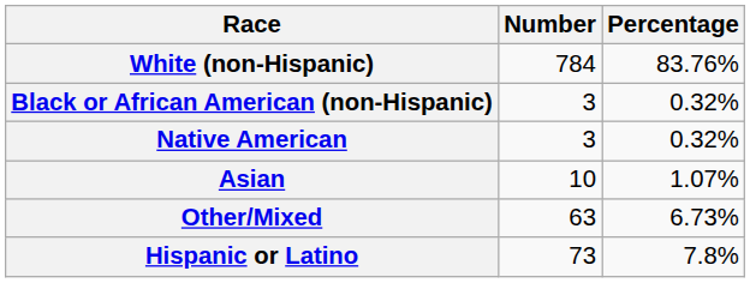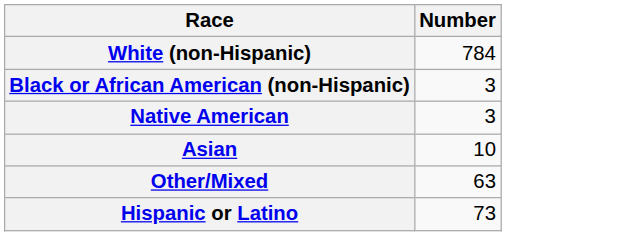 <table class="wikitable" style="text-align:right">
 <tr>
 <th scope="col">Race</th>
 <th scope="col">Number</th>
-<th scope="col">Percentage</th>
 </tr>
 <tr>
 <th scope="row"><a href='#'>White</a> (non-Hispanic)</th>
 <td>784</td>
-<td>83.76%</td>
 </tr>
 <tr>
 <th scope="row"><a href='#'>Black or African American</a> (non-Hispanic)</th>
 <td>3</td>
-<td>0.32%</td>
 </tr>
 <tr>
 <th scope="row"><a href='#'>Native American</a></th>
 <td>3</td>
-<td>0.32%</td>
 </tr>
 <tr>
 <th scope="row"><a href='#'>Asian</a></th>
 <td>10</td>
-<td>1.07%</td>
 </tr>
 <tr>
 <th scope="row"><a href='#'>Other/Mixed</a></th>
 <td>63</td>
-<td>6.73%</td>
 </tr>
 <tr>
 <th scope="row"><a href='#'>Hispanic</a> or <a href='#'>Latino</a></th>
 <td>73</td>
-<td>7.8%</td>
 </tr>
 </table>
